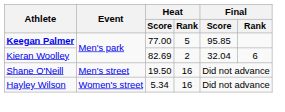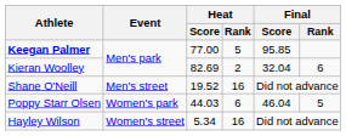 <table class=wikitable style=font-size:90%;text-align:center>
 <tr>
 <th rowspan=2>Athlete</th>
 <th rowspan=2>Event</th>
 <th colspan=2>Heat</th>
 <th colspan=2>Final</th>
 </tr>
 <tr style=font-size:95%>
 <th>Score</th>
 <th>Rank</th>
 <th>Score</th>
 <th>Rank</th>
 </tr>
 <tr>
 <td align=left><strong><a href='#'>Keegan Palmer</a></strong></td>
 <td align=left rowspan=2><a href='#'>Men's park</a></td>
 <td>77.00</td>
 <td>5</td>
 <td>95.85</td>
 <td></td>
 </tr>
 <tr>
 <td align=left><a href='#'>Kieran Woolley</a></td>
 <td>82.69</td>
 <td>2</td>
 <td>32.04</td>
 <td>6</td>
 </tr>
 <tr>
 <td align=left><a href='#'>Shane O'Neill</a></td>
 <td align=left><a href='#'>Men's street</a></td>
-<td>19.50</td>
+<td>19.52</td>
 <td>16</td>
 <td colspan=2>Did not advance</td>
+</tr>
+<tr>
+<td align=left><a href='#'>Poppy Starr Olsen</a></td>
+<td align=left><a href='#'>Women's park</a></td>
+<td>44.03</td>
+<td>6</td>
+<td>46.04</td>
+<td>5</td>
 </tr>
 <tr>
 <td align=left><a href='#'>Hayley Wilson</a></td>
 <td align=left><a href='#'>Women's street</a></td>
 <td>5.34</td>
 <td>16</td>
 <td colspan=2>Did not advance</td>
 </tr>
 </table>
